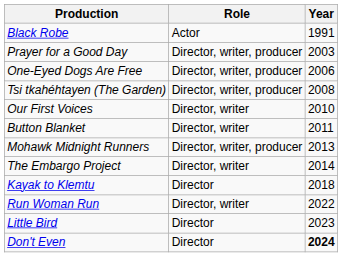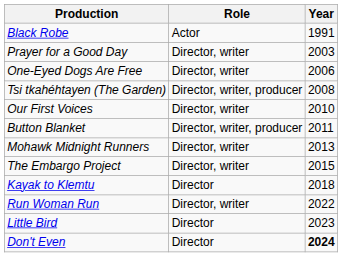 <table class="wikitable">
 <tr>
 <th>Production</th>
 <th>Role</th>
 <th>Year</th>
 </tr>
 <tr>
 <td><em><a href='#'>Black Robe</a></em></td>
 <td>Actor</td>
 <td>1991</td>
 </tr>
 <tr>
 <td><em>Prayer for a Good Day</em></td>
-<td>Director, writer, producer</td>
+<td>Director, writer</td>
 <td>2003</td>
 </tr>
 <tr>
 <td><em>One-Eyed Dogs Are Free</em></td>
-<td>Director, writer, producer</td>
+<td>Director, writer</td>
 <td>2006</td>
 </tr>
 <tr>
 <td><em>Tsi tkahéhtayen (The Garden)</em></td>
 <td>Director, writer, producer</td>
 <td>2008</td>
 </tr>
 <tr>
 <td><em>Our First Voices</em></td>
 <td>Director, writer</td>
 <td>2010</td>
 </tr>
 <tr>
 <td><em>Button Blanket</em></td>
-<td>Director, writer</td>
+<td>Director, writer, producer</td>
 <td>2011</td>
 </tr>
 <tr>
 <td><em>Mohawk Midnight Runners</em></td>
-<td>Director, writer, producer</td>
+<td>Director, writer</td>
 <td>2013</td>
 </tr>
 <tr>
 <td><em>The Embargo Project</em></td>
 <td>Director, writer</td>
-<td>2014</td>
+<td>2015</td>
 </tr>
 <tr>
 <td><em><a href='#'>Kayak to Klemtu</a></em></td>
 <td>Director</td>
 <td>2018</td>
 </tr>
 <tr>
 <td><em><a href='#'>Run Woman Run</a></em></td>
 <td>Director, writer</td>
 <td>2022</td>
 </tr>
 <tr>
 <td><em><a href='#'>Little Bird</a></em></td>
 <td>Director</td>
 <td>2023</td>
 </tr>
 <tr>
 <td><em><a href='#'>Don't Even</a></em></td>
 <td>Director</td>
 <td><strong>2024</strong></td>
 </tr>
 </table>
